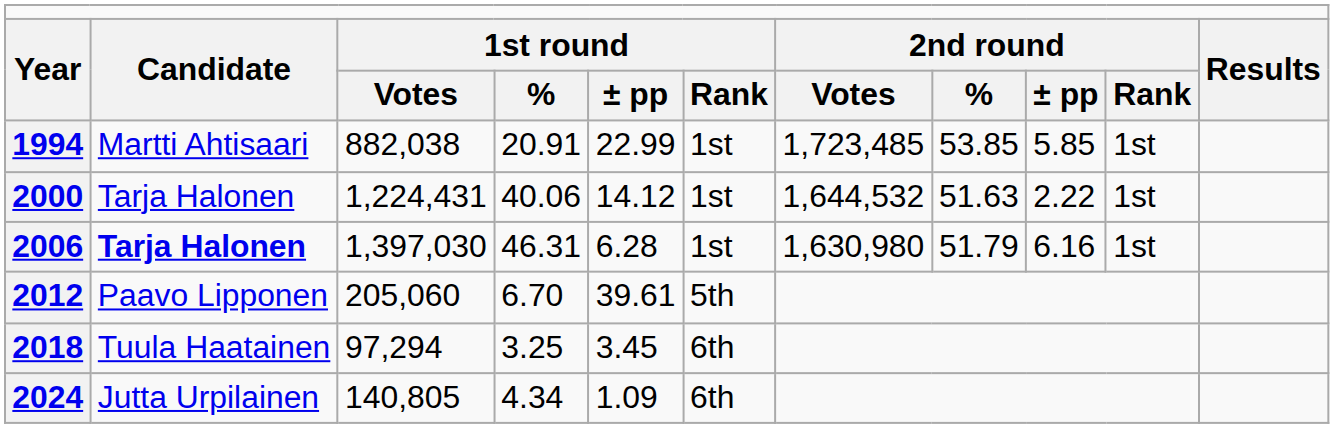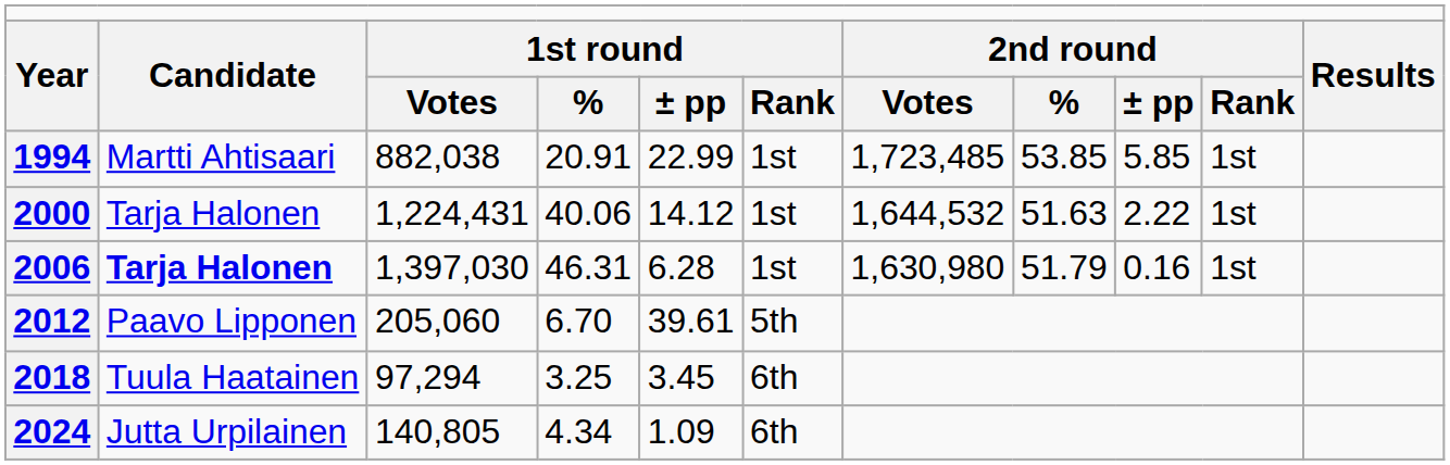 <table class=wikitable>
 <tr>
 <td colspan="11"></td>
 </tr>
 <tr>
 <th rowspan=2>Year</th>
 <th rowspan=2>Candidate</th>
 <th colspan=4>1st round</th>
 <th colspan=4>2nd round</th>
 <th rowspan=2>Results</th>
 </tr>
 <tr>
 <th>Votes</th>
 <th>%</th>
 <th>± pp</th>
 <th>Rank</th>
 <th>Votes</th>
 <th>%</th>
 <th>± pp</th>
 <th>Rank</th>
 </tr>
 <tr>
 <th><a href='#'>1994</a></th>
 <td><a href='#'>Martti Ahtisaari</a></td>
 <td>882,038</td>
 <td>20.91</td>
 <td> 22.99</td>
 <td> 1st</td>
 <td>1,723,485</td>
 <td>53.85</td>
 <td> 5.85</td>
 <td> 1st</td>
 <td></td>
 </tr>
 <tr>
 <th><a href='#'>2000</a></th>
 <td><a href='#'>Tarja Halonen</a></td>
 <td>1,224,431</td>
 <td>40.06</td>
 <td> 14.12</td>
 <td> 1st</td>
 <td>1,644,532</td>
 <td>51.63</td>
 <td> 2.22</td>
 <td> 1st</td>
 <td></td>
 </tr>
 <tr>
 <th><a href='#'>2006</a></th>
 <td><strong><a href='#'>Tarja Halonen</a></strong></td>
 <td>1,397,030</td>
 <td>46.31</td>
 <td> 6.28</td>
 <td> 1st</td>
 <td>1,630,980</td>
 <td>51.79</td>
-<td> 6.16</td>
+<td> 0.16</td>
 <td> 1st</td>
 <td></td>
 </tr>
 <tr>
 <th><a href='#'>2012</a></th>
 <td><a href='#'>Paavo Lipponen</a></td>
 <td>205,060</td>
 <td>6.70</td>
 <td> 39.61</td>
 <td> 5th</td>
 <td colspan=4 bgcolour="lightgrey"></td>
 <td></td>
 </tr>
 <tr>
 <th><a href='#'>2018</a></th>
 <td><a href='#'>Tuula Haatainen</a></td>
 <td>97,294</td>
 <td>3.25</td>
 <td> 3.45</td>
 <td> 6th</td>
 <td colspan=4 bgcolour="lightgrey"></td>
 <td></td>
 </tr>
 <tr>
 <th><a href='#'>2024</a></th>
 <td><a href='#'>Jutta Urpilainen</a></td>
 <td>140,805</td>
 <td>4.34</td>
 <td> 1.09</td>
 <td> 6th</td>
 <td colspan=4 bgcolour="lightgrey"></td>
 <td></td>
 </tr>
 </table>
